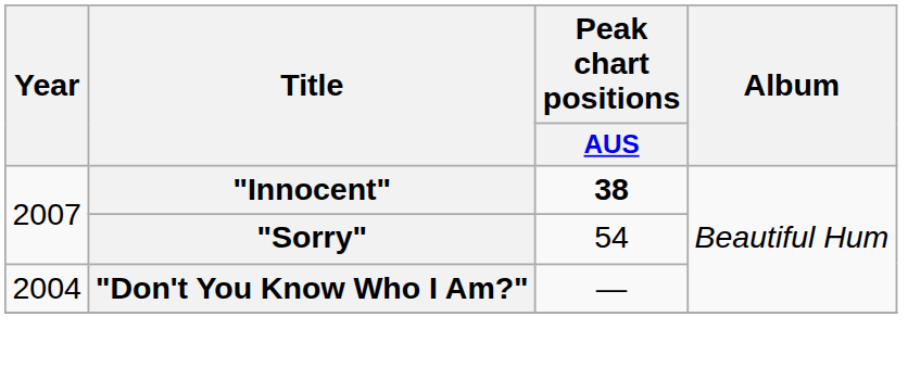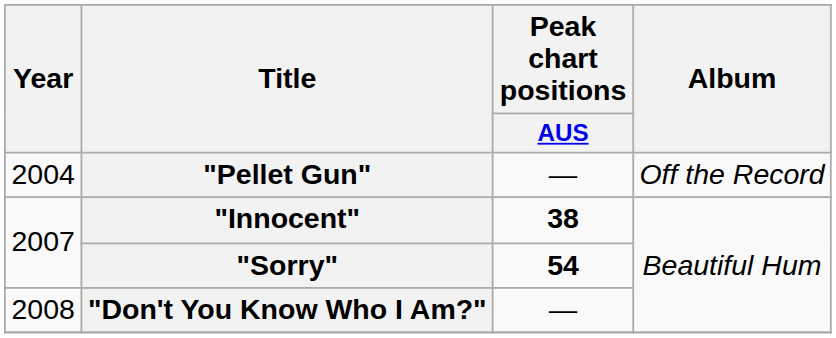 <table class="wikitable plainrowheaders" style="text-align:center;">
 <tr>
 <th scope="col" rowspan="2">Year</th>
 <th scope="col" rowspan="2">Title</th>
 <th scope="col" colspan="1">Peak chart positions</th>
 <th scope="col" rowspan="2">Album</th>
 </tr>
 <tr>
 <th scope="col" style="width:3em;font-size:85%;"><a href='#'>AUS</a><br></th>
 </tr>
 <tr>
+<td>2004</td>
+<th scope="row">"Pellet Gun"</th>
+<td>—</td>
+<td><em>Off the Record</em></td>
+</tr>
+<tr>
 <td rowspan="2">2007</td>
 <th scope="row">"Innocent"</th>
 <td><strong>38</strong></td>
 <td rowspan="3"><em>Beautiful Hum</em></td>
 </tr>
 <tr>
 <th scope="row">"Sorry"</th>
-<td>54</td>
+<td><strong>54</strong></td>
 </tr>
 <tr>
-<td>2004</td>
+<td>2008</td>
 <th scope="row">"Don't You Know Who I Am?"</th>
 <td>—</td>
 </tr>
 <tr>
 </tr>
 </table>
